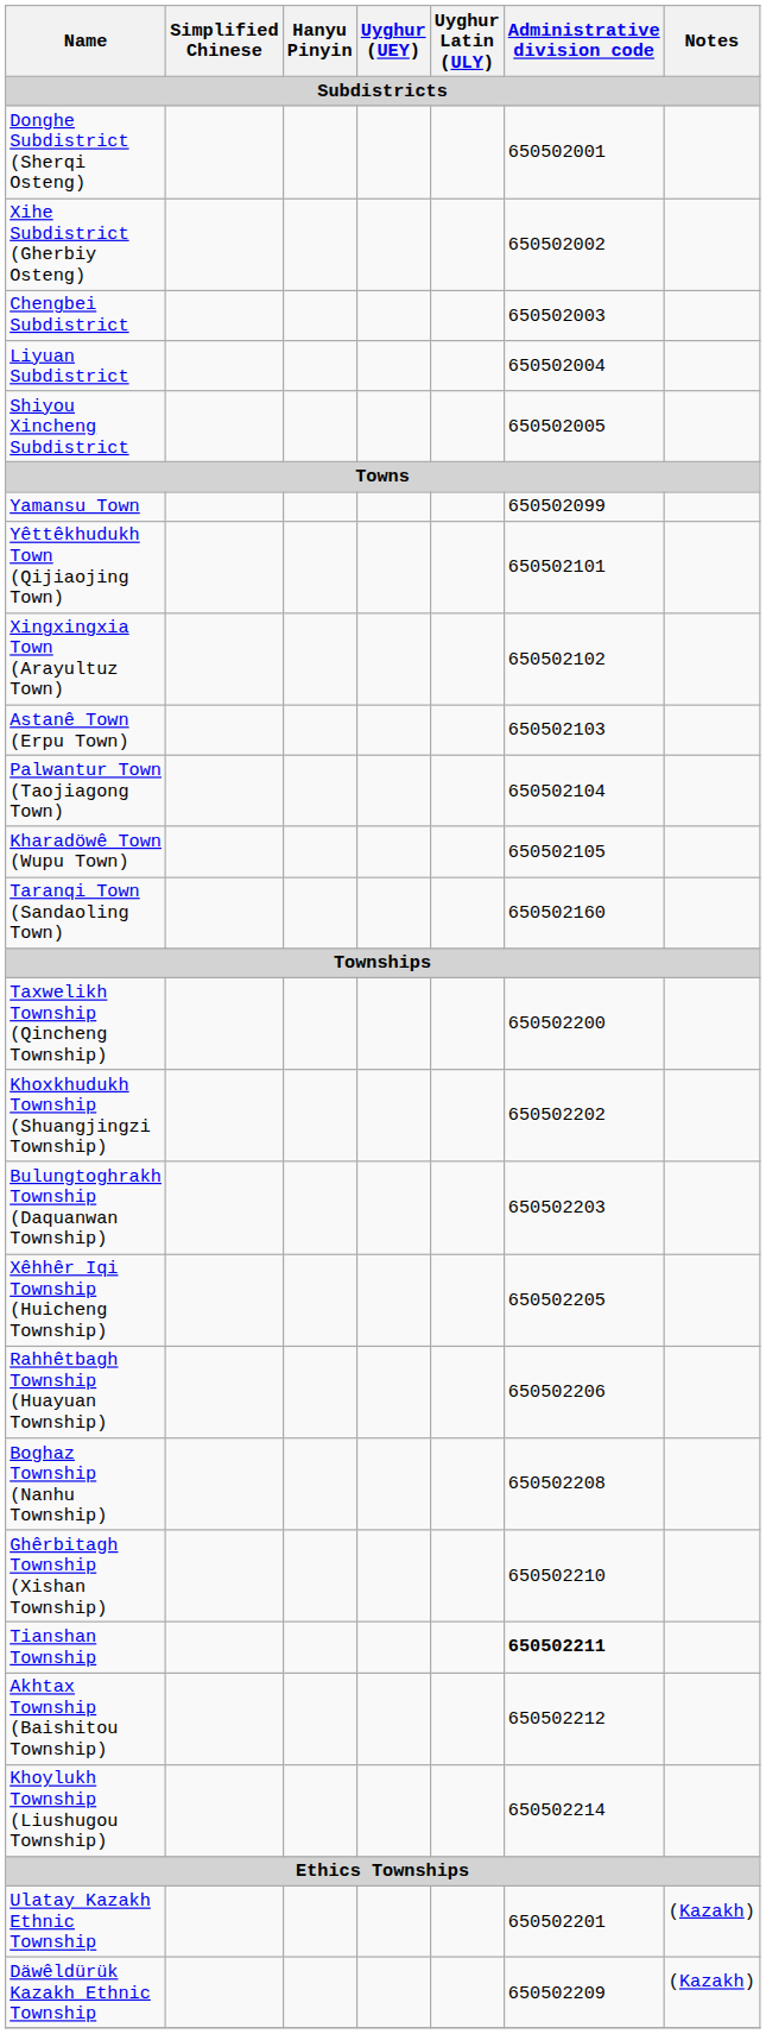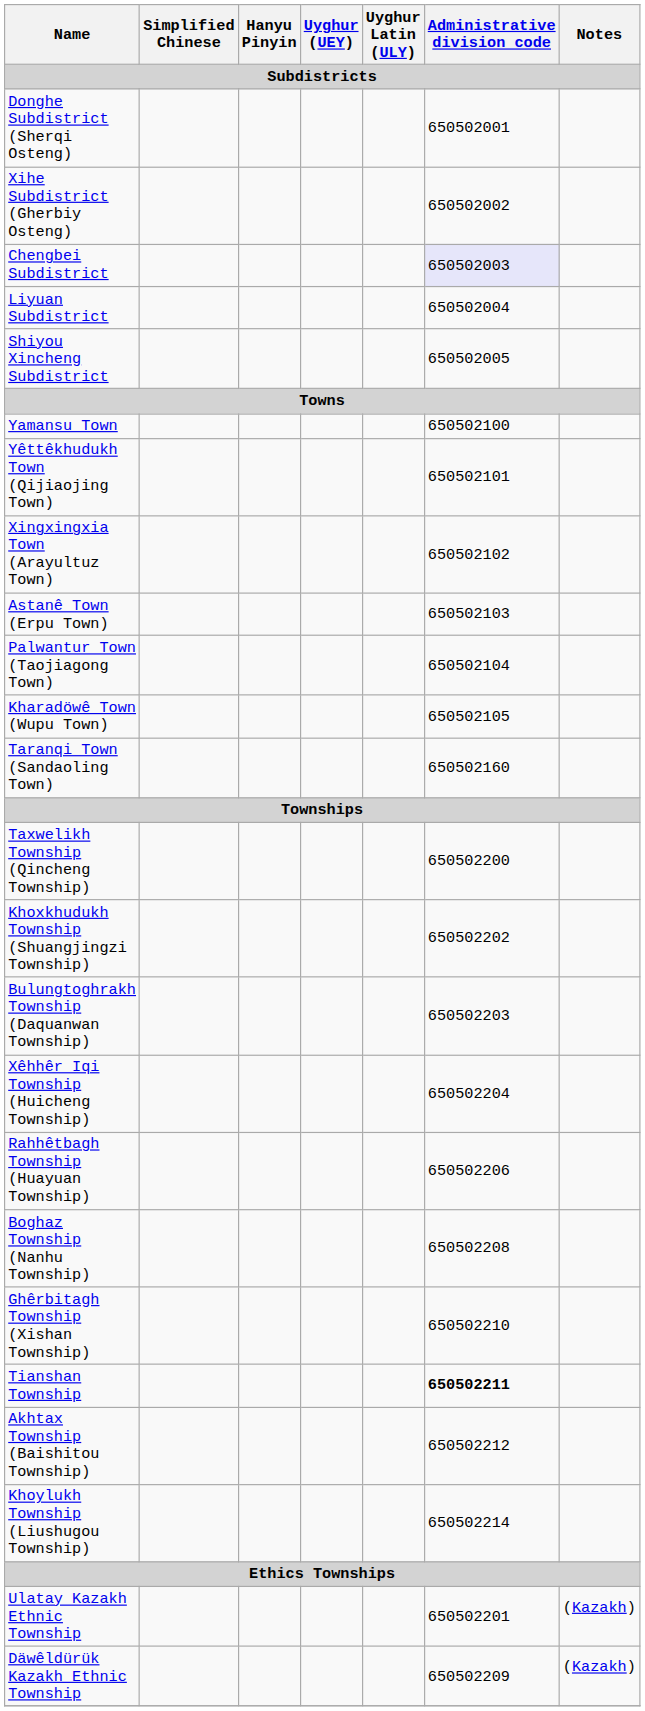 <table class="wikitable" align="center" style="width:50%; border="1">
 <tr>
 <th>Name</th>
 <th>Simplified Chinese</th>
 <th>Hanyu Pinyin</th>
 <th><a href='#'>Uyghur</a> (<a href='#'>UEY</a>)</th>
 <th>Uyghur Latin (<a href='#'>ULY</a>)</th>
 <th><a href='#'>Administrative division code</a></th>
 <th>Notes</th>
 </tr>
 <tr>
 <td colspan="7"  style="text-align:center; background:#d3d3d3;"><strong>Subdistricts</strong></td>
 </tr>
 <tr --------->
 <td><a href='#'>Donghe Subdistrict</a><br>(Sherqi Osteng)</td>
 <td></td>
 <td></td>
 <td></td>
 <td></td>
 <td>650502001</td>
 <td></td>
 </tr>
 <tr>
 <td><a href='#'>Xihe Subdistrict</a><br>(Gherbiy Osteng)</td>
 <td></td>
 <td></td>
 <td></td>
 <td></td>
 <td>650502002</td>
 <td></td>
 </tr>
 <tr>
 <td><a href='#'>Chengbei Subdistrict</a></td>
 <td></td>
 <td></td>
 <td></td>
 <td></td>
-<td>650502003</td>
+<td style="background: lavender;">650502003</td>
 <td></td>
 </tr>
 <tr>
 <td><a href='#'>Liyuan Subdistrict</a></td>
 <td></td>
 <td></td>
 <td></td>
 <td></td>
 <td>650502004</td>
 <td></td>
 </tr>
 <tr>
 <td><a href='#'>Shiyou Xincheng Subdistrict</a></td>
 <td></td>
 <td></td>
 <td></td>
 <td></td>
 <td>650502005</td>
 <td></td>
 </tr>
 <tr --------->
 <td colspan="7"  style="text-align:center; background:#d3d3d3;"><strong>Towns</strong></td>
 </tr>
 <tr --------->
 <td><a href='#'>Yamansu Town</a></td>
 <td></td>
 <td></td>
 <td></td>
 <td></td>
-<td>650502099</td>
+<td>650502100</td>
 <td></td>
 </tr>
 <tr>
 <td><a href='#'>Yêttêkhudukh Town</a><br>(Qijiaojing Town)</td>
 <td></td>
 <td></td>
 <td></td>
 <td></td>
 <td>650502101</td>
 <td></td>
 </tr>
 <tr>
 <td><a href='#'>Xingxingxia Town</a><br>(Arayultuz Town)</td>
 <td></td>
 <td></td>
 <td></td>
 <td></td>
 <td>650502102</td>
 <td></td>
 </tr>
 <tr>
 <td><a href='#'>Astanê Town</a><br>(Erpu Town)</td>
 <td></td>
 <td></td>
 <td></td>
 <td></td>
 <td>650502103</td>
 <td></td>
 </tr>
 <tr>
 <td><a href='#'>Palwantur Town</a><br>(Taojiagong Town)</td>
 <td></td>
 <td></td>
 <td></td>
 <td></td>
 <td>650502104</td>
 <td></td>
 </tr>
 <tr>
 <td><a href='#'>Kharadöwê Town</a><br>(Wupu Town)</td>
 <td></td>
 <td></td>
 <td></td>
 <td></td>
 <td>650502105</td>
 <td></td>
 </tr>
 <tr>
 <td><a href='#'>Taranqi Town</a><br>(Sandaoling Town)</td>
 <td></td>
 <td></td>
 <td></td>
 <td></td>
 <td>650502160</td>
 <td></td>
 </tr>
 <tr --------->
 <td colspan="7"  style="text-align:center; background:#d3d3d3;"><strong>Townships</strong></td>
 </tr>
 <tr --------->
 <td><a href='#'>Taxwelikh Township</a><br>(Qincheng Township)</td>
 <td></td>
 <td></td>
 <td></td>
 <td></td>
 <td>650502200</td>
 <td></td>
 </tr>
 <tr>
 <td><a href='#'>Khoxkhudukh Township</a><br>(Shuangjingzi Township)</td>
 <td></td>
 <td></td>
 <td></td>
 <td></td>
 <td>650502202</td>
 <td></td>
 </tr>
 <tr>
 <td><a href='#'>Bulungtoghrakh Township</a><br>(Daquanwan Township)</td>
 <td></td>
 <td></td>
 <td></td>
 <td></td>
 <td>650502203</td>
 <td></td>
 </tr>
 <tr>
 <td><a href='#'>Xêhhêr Iqi Township</a><br>(Huicheng Township)</td>
 <td></td>
 <td></td>
 <td></td>
 <td></td>
-<td>650502205</td>
+<td>650502204</td>
 <td></td>
 </tr>
 <tr>
 <td><a href='#'>Rahhêtbagh Township</a><br>(Huayuan Township)</td>
 <td></td>
 <td></td>
 <td></td>
 <td></td>
 <td>650502206</td>
 <td></td>
 </tr>
 <tr>
 <td><a href='#'>Boghaz Township</a><br>(Nanhu Township)</td>
 <td></td>
 <td></td>
 <td></td>
 <td></td>
 <td>650502208</td>
 <td></td>
 </tr>
 <tr>
 <td><a href='#'>Ghêrbitagh Township</a><br>(Xishan Township)</td>
 <td></td>
 <td></td>
 <td></td>
 <td></td>
 <td>650502210</td>
 <td></td>
 </tr>
 <tr>
 <td><a href='#'>Tianshan Township</a></td>
 <td></td>
 <td></td>
 <td></td>
 <td></td>
 <td><strong>650502211</strong></td>
 <td></td>
 </tr>
 <tr>
 <td><a href='#'>Akhtax Township</a><br>(Baishitou Township)</td>
 <td></td>
 <td></td>
 <td></td>
 <td></td>
 <td>650502212</td>
 <td></td>
 </tr>
 <tr>
 <td><a href='#'>Khoylukh Township</a><br>(Liushugou Township)</td>
 <td></td>
 <td></td>
 <td></td>
 <td></td>
 <td>650502214</td>
 <td></td>
 </tr>
 <tr --------->
 <td colspan="7"  style="text-align:center; background:#d3d3d3;"><strong>Ethics Townships</strong></td>
 </tr>
 <tr --------->
 <td><a href='#'>Ulatay Kazakh Ethnic Township</a></td>
 <td></td>
 <td></td>
 <td></td>
 <td></td>
 <td>650502201</td>
 <td>(<a href='#'>Kazakh</a>)<br><br></td>
 </tr>
 <tr>
 <td><a href='#'>Däwêldürük Kazakh Ethnic Township</a></td>
 <td></td>
 <td></td>
 <td></td>
 <td></td>
 <td>650502209</td>
 <td>(<a href='#'>Kazakh</a>)<br><br></td>
 </tr>
 <tr>
 </tr>
 </table>
